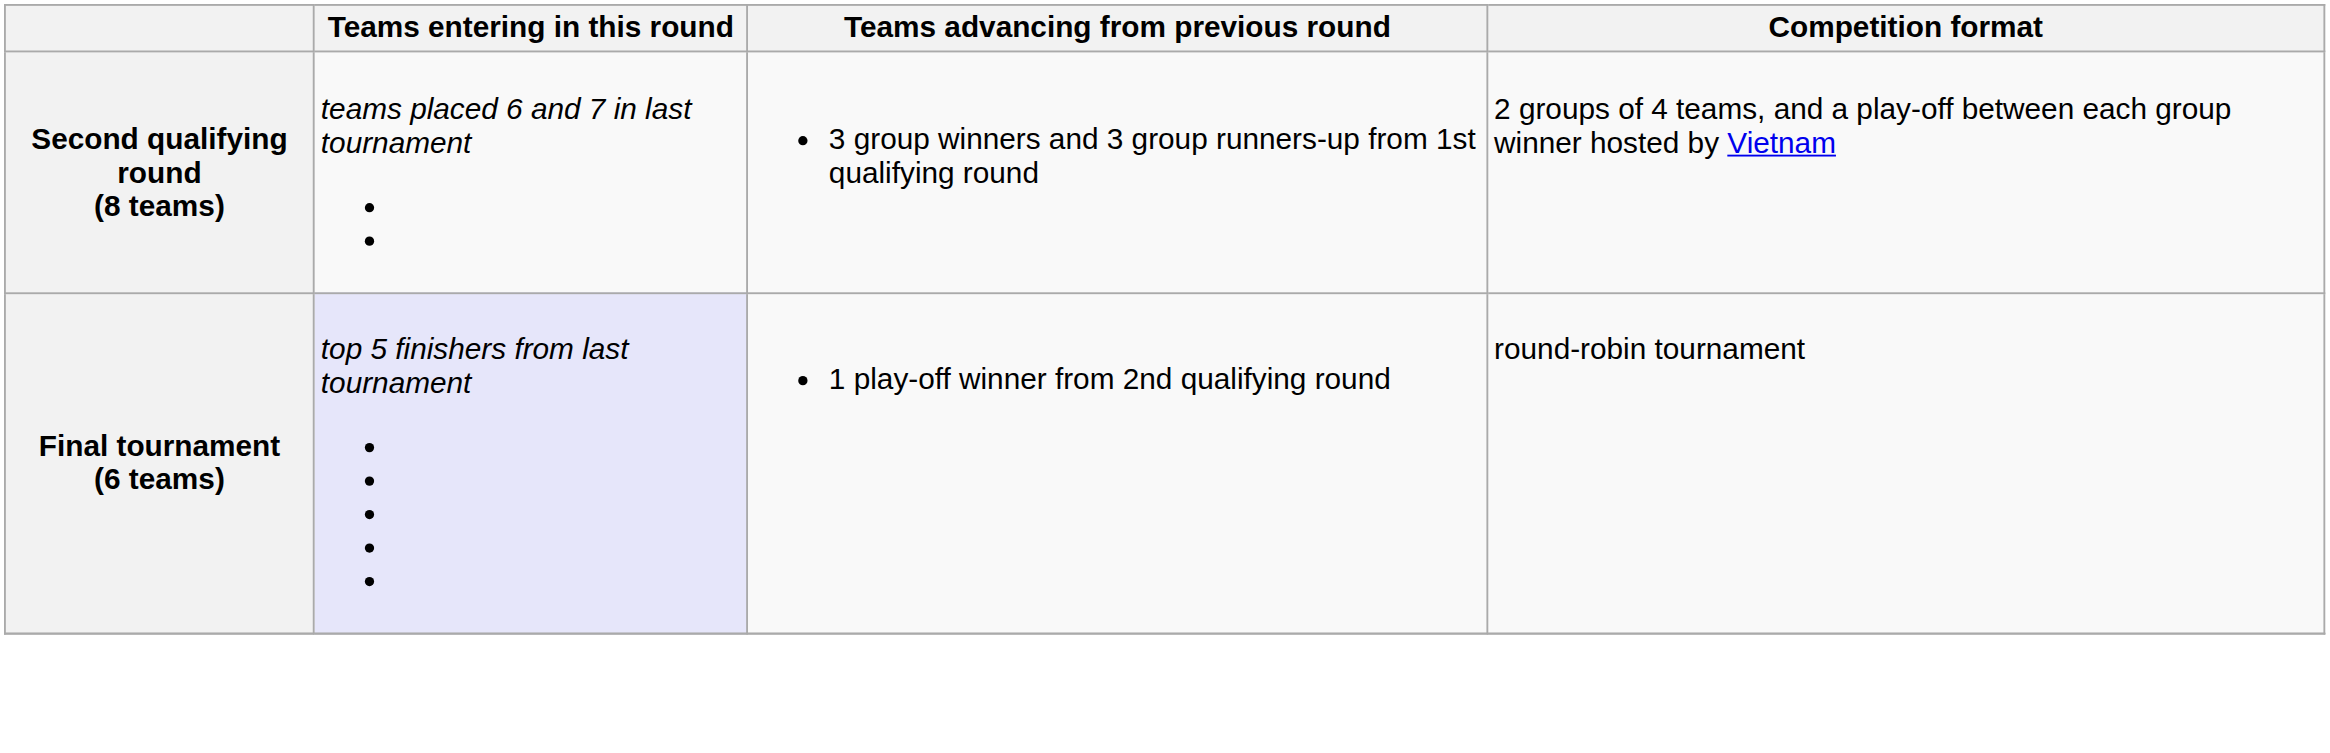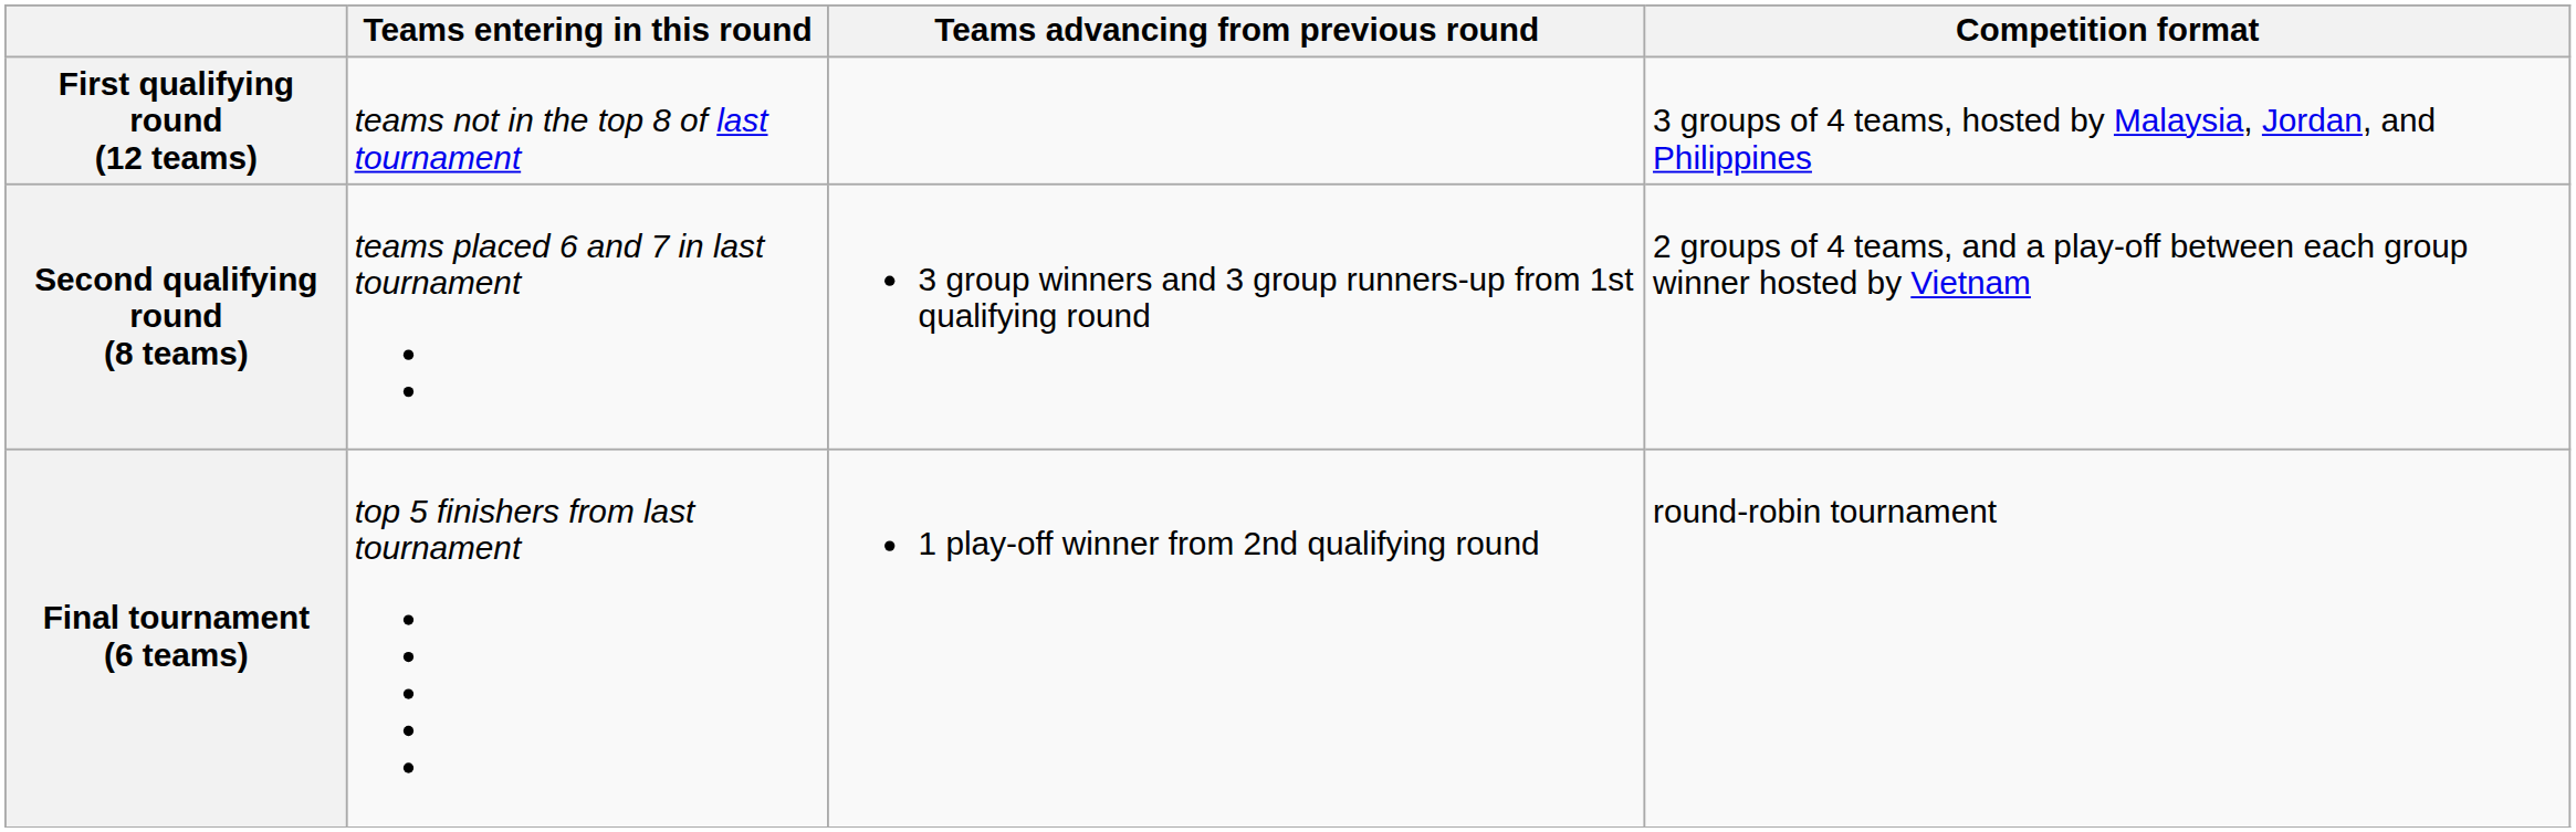 <table class="wikitable">
 <tr>
 <th></th>
 <th>Teams entering in this round</th>
 <th>Teams advancing from previous round</th>
 <th>Competition format</th>
+</tr>
+<tr valign="top">
+<th valign="middle">First qualifying round<br> (12 teams)</th>
+<td><br><em>teams not in the top 8 of <a href='#'>last tournament</a></em></td>
+<td></td>
+<td><br>3 groups of 4 teams, hosted by <a href='#'>Malaysia</a>, <a href='#'>Jordan</a>, and <a href='#'>Philippines</a></td>
 </tr>
 <tr valign="top">
 <th valign="middle">Second qualifying round<br> (8 teams)</th>
 <td><br><em>teams placed 6 and 7 in last tournament</em><ul><li></li><li></li></ul></td>
 <td><br><ul><li>3 group winners and 3 group runners-up from 1st qualifying round</li></ul></td>
 <td><br>2 groups of 4 teams, and a play-off between each group winner hosted by <a href='#'>Vietnam</a></td>
 </tr>
 <tr valign="top">
 <th valign="middle">Final tournament<br> (6 teams)</th>
-<td style="background: lavender;"><br><em>top 5 finishers from last tournament</em><ul><li></li><li></li><li></li><li></li><li></li></ul></td>
+<td><br><em>top 5 finishers from last tournament</em><ul><li></li><li></li><li></li><li></li><li></li></ul></td>
 <td><br><ul><li>1 play-off winner from 2nd qualifying round</li></ul></td>
 <td><br>round-robin tournament</td>
 </tr>
 <tr>
 </tr>
 </table>
